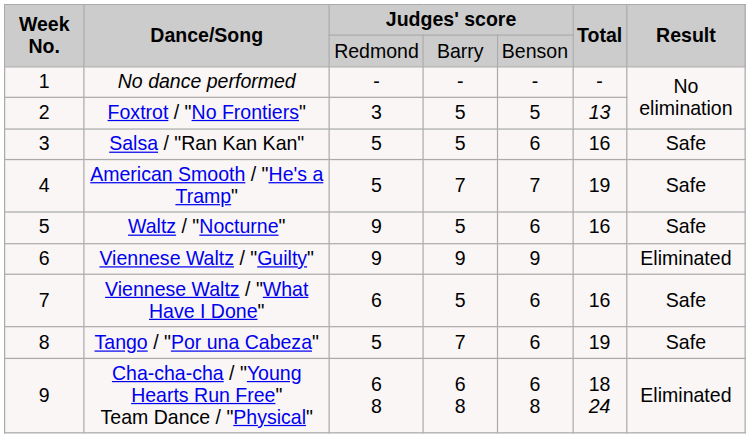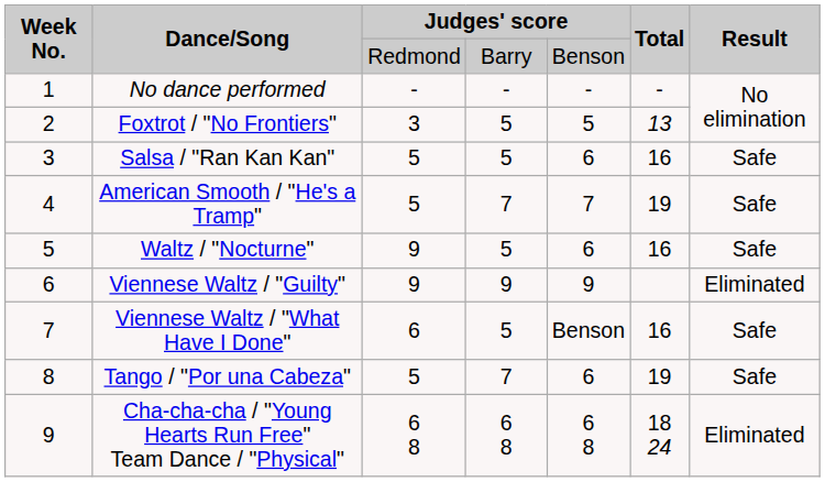 <table class="wikitable collapsible">
 <tr>
 <th rowspan="2" style="background:#ccc; text-align:Center;"><strong>Week No.</strong></th>
 <th rowspan="2" style="background:#ccc; text-align:Center;"><strong>Dance/Song</strong></th>
 <th colspan="3" style="background:#ccc; text-align:Center;"><strong>Judges' score</strong></th>
 <th rowspan="2" style="background:#ccc; text-align:Center;"><strong>Total</strong></th>
 <th rowspan="2" style="background:#ccc; text-align:Center;"><strong>Result</strong></th>
 </tr>
 <tr style="text-align:center; background:#ccc;">
 <td style="width:10%; ">Redmond</td>
 <td style="width:10%; ">Barry</td>
 <td style="width:10%; ">Benson</td>
 </tr>
 <tr style="text-align:center; background:#faf6f6;">
 <td>1</td>
 <td><em>No dance performed</em></td>
 <td>-</td>
 <td>-</td>
 <td>-</td>
 <td>-</td>
 <td rowspan="2">No elimination</td>
 </tr>
 <tr style="text-align:center; background:#faf6f6;">
 <td>2</td>
 <td><a href='#'>Foxtrot</a> / "<a href='#'>No Frontiers</a>"</td>
 <td>3</td>
 <td>5</td>
 <td>5</td>
 <td><span><em>13</em></span></td>
 </tr>
 <tr style="text-align:center; background:#faf6f6;">
 <td>3</td>
 <td><a href='#'>Salsa</a> / "Ran Kan Kan"</td>
 <td>5</td>
 <td>5</td>
 <td>6</td>
 <td>16</td>
 <td>Safe</td>
 </tr>
 <tr style="text-align:center; background:#faf6f6;">
 <td>4</td>
 <td><a href='#'>American Smooth</a> / "<a href='#'>He's a Tramp</a>"</td>
 <td>5</td>
 <td>7</td>
 <td>7</td>
 <td>19</td>
 <td>Safe</td>
 </tr>
 <tr style="text-align:center; background:#faf6f6;">
 <td>5</td>
 <td><a href='#'>Waltz</a> / "<a href='#'>Nocturne</a>"</td>
 <td>9</td>
 <td>5</td>
 <td>6</td>
 <td>16</td>
 <td>Safe</td>
 </tr>
 <tr style="text-align:center; background:#faf6f6;">
 <td>6</td>
 <td><a href='#'>Viennese Waltz</a> / "<a href='#'>Guilty</a>"</td>
 <td>9</td>
 <td>9</td>
 <td>9</td>
 <td></td>
 <td>Eliminated</td>
 </tr>
 <tr style="text-align:center; background:#faf6f6;">
 <td>7</td>
 <td><a href='#'>Viennese Waltz</a> / "<a href='#'>What Have I Done</a>"</td>
 <td>6</td>
 <td>5</td>
-<td>6</td>
+<td style="width:10%; ">Benson</td>
 <td>16</td>
 <td>Safe</td>
 </tr>
 <tr style="text-align:center; background:#faf6f6">
 <td>8</td>
 <td><a href='#'>Tango</a> / "<a href='#'>Por una Cabeza</a>"</td>
 <td>5</td>
 <td>7</td>
 <td>6</td>
 <td>19</td>
 <td>Safe</td>
 </tr>
 <tr style="text-align:center; background:#faf6f6">
 <td>9</td>
 <td><a href='#'>Cha-cha-cha</a> / "<a href='#'>Young Hearts Run Free</a>"<br>Team Dance / "<a href='#'>Physical</a>"</td>
 <td>6<br>8</td>
 <td>6<br>8</td>
 <td>6<br>8</td>
 <td>18<br><span><em>24</em></span></td>
 <td>Eliminated</td>
 </tr>
 </table>
